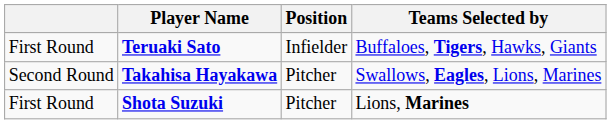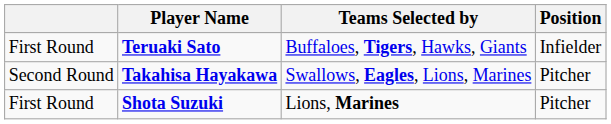 <table class="wikitable">
 <tr>
 <th></th>
 <th>Player Name</th>
+<th>Teams Selected by</th>
 <th>Position</th>
-<th>Teams Selected by</th>
 </tr>
 <tr>
 <td>First Round</td>
 <td><strong><a href='#'>Teruaki Sato</a></strong></td>
+<td><a href='#'>Buffaloes</a>, <strong><a href='#'>Tigers</a></strong>, <a href='#'>Hawks</a>, <a href='#'>Giants</a></td>
 <td>Infielder</td>
-<td><a href='#'>Buffaloes</a>, <strong><a href='#'>Tigers</a></strong>, <a href='#'>Hawks</a>, <a href='#'>Giants</a></td>
 </tr>
 <tr>
 <td>Second Round</td>
 <td><strong><a href='#'>Takahisa Hayakawa</a></strong></td>
+<td><a href='#'>Swallows</a>, <strong><a href='#'>Eagles</a></strong>, <a href='#'>Lions</a>, <a href='#'>Marines</a></td>
 <td>Pitcher</td>
-<td><a href='#'>Swallows</a>, <strong><a href='#'>Eagles</a></strong>, <a href='#'>Lions</a>, <a href='#'>Marines</a></td>
 </tr>
 <tr>
 <td>First Round</td>
 <td><strong><a href='#'>Shota Suzuki</a></strong></td>
+<td>Lions, <strong>Marines</strong></td>
 <td>Pitcher</td>
-<td>Lions, <strong>Marines</strong></td>
 </tr>
 </table>
